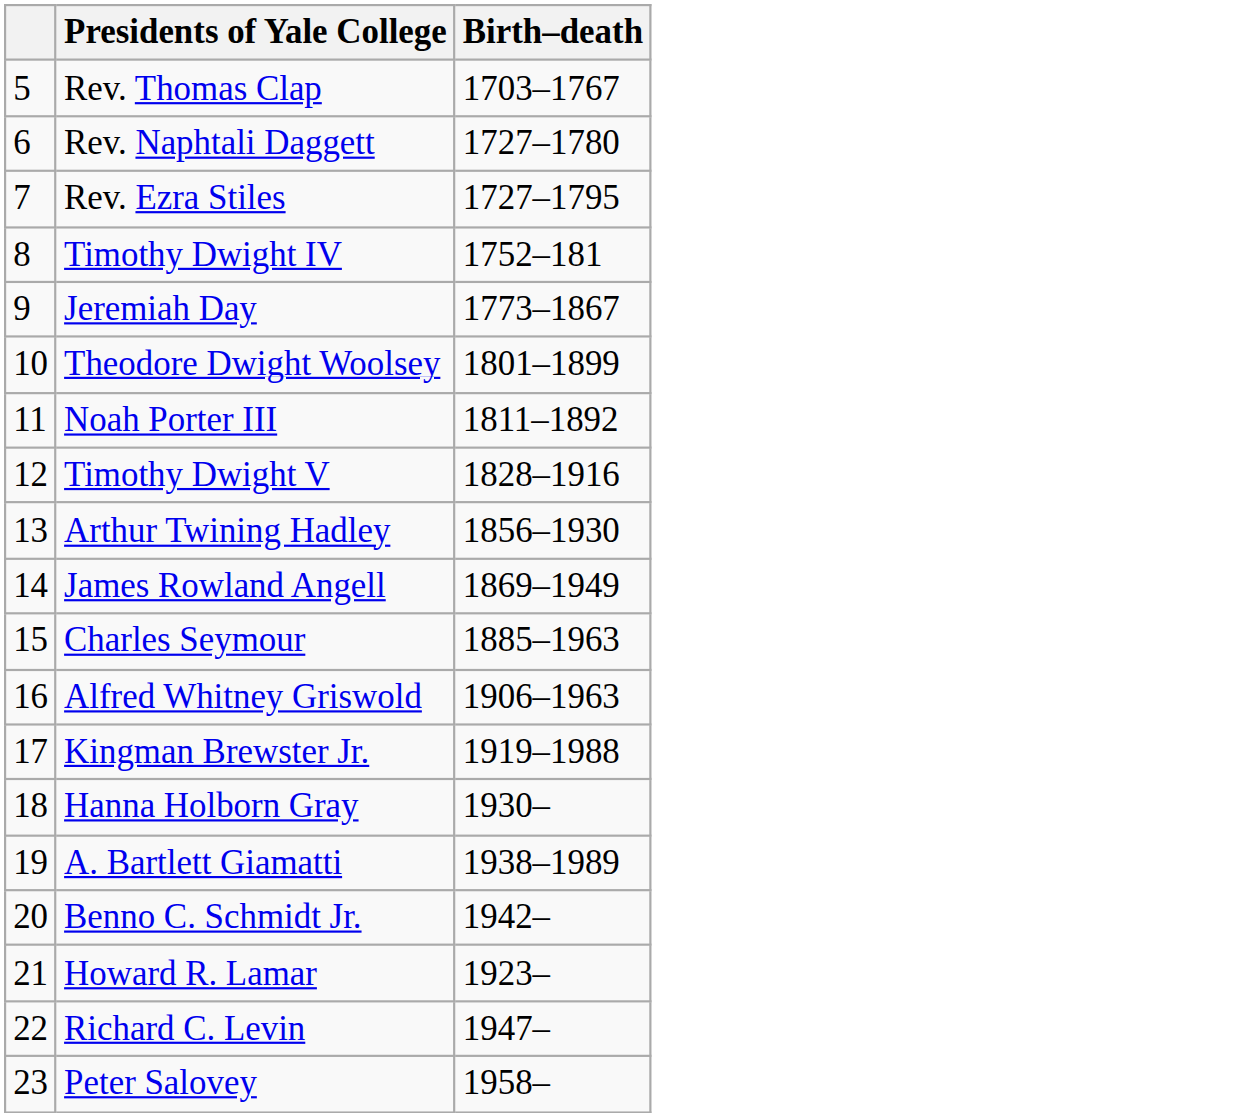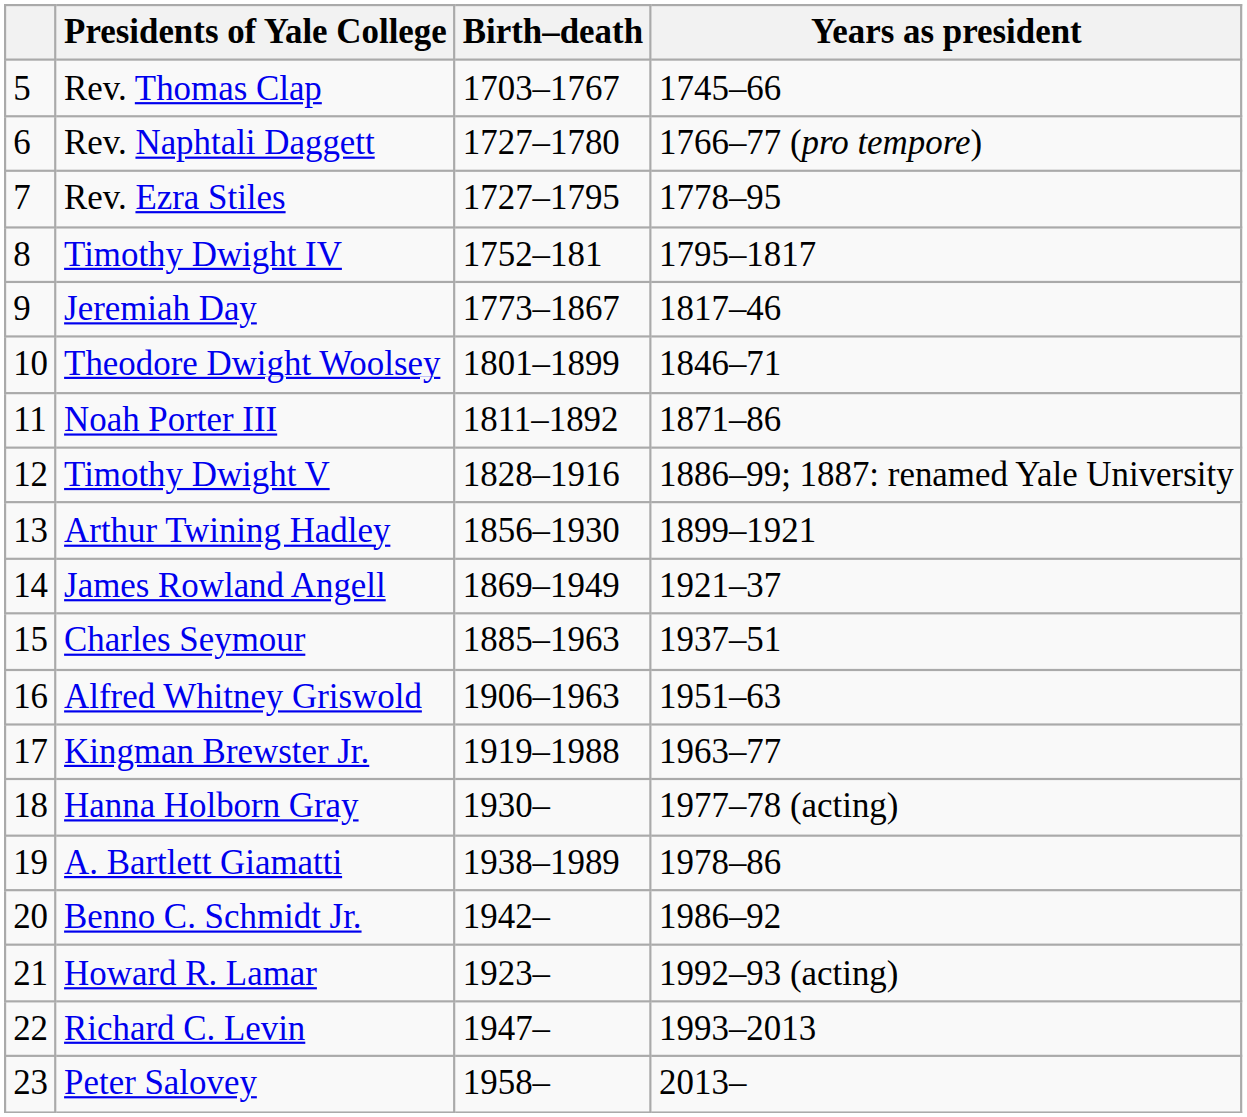 <table class="wikitable">
 <tr>
 <th></th>
 <th>Presidents of Yale College</th>
 <th>Birth–death</th>
+<th>Years as president</th>
 </tr>
 <tr>
 <td>5</td>
 <td>Rev. <a href='#'>Thomas Clap</a></td>
 <td>1703–1767</td>
+<td>1745–66</td>
 </tr>
 <tr>
 <td>6</td>
 <td>Rev. <a href='#'>Naphtali Daggett</a></td>
 <td>1727–1780</td>
+<td>1766–77 (<em>pro tempore</em>)</td>
 </tr>
 <tr>
 <td>7</td>
 <td>Rev. <a href='#'>Ezra Stiles</a></td>
 <td>1727–1795</td>
+<td>1778–95</td>
 </tr>
 <tr>
 <td>8</td>
 <td><a href='#'>Timothy Dwight IV</a></td>
 <td>1752–181</td>
+<td>1795–1817</td>
 </tr>
 <tr>
 <td>9</td>
 <td><a href='#'>Jeremiah Day</a></td>
 <td>1773–1867</td>
+<td>1817–46</td>
 </tr>
 <tr>
 <td>10</td>
 <td><a href='#'>Theodore Dwight Woolsey</a></td>
 <td>1801–1899</td>
+<td>1846–71</td>
 </tr>
 <tr>
 <td>11</td>
 <td><a href='#'>Noah Porter III</a></td>
 <td>1811–1892</td>
+<td>1871–86</td>
 </tr>
 <tr>
 <td>12</td>
 <td><a href='#'>Timothy Dwight V</a></td>
 <td>1828–1916</td>
+<td>1886–99; 1887: renamed Yale University</td>
 </tr>
 <tr>
 <td>13</td>
 <td><a href='#'>Arthur Twining Hadley</a></td>
 <td>1856–1930</td>
+<td>1899–1921</td>
 </tr>
 <tr>
 <td>14</td>
 <td><a href='#'>James Rowland Angell</a></td>
 <td>1869–1949</td>
+<td>1921–37</td>
 </tr>
 <tr>
 <td>15</td>
 <td><a href='#'>Charles Seymour</a></td>
 <td>1885–1963</td>
+<td>1937–51</td>
 </tr>
 <tr>
 <td>16</td>
 <td><a href='#'>Alfred Whitney Griswold</a></td>
 <td>1906–1963</td>
+<td>1951–63</td>
 </tr>
 <tr>
 <td>17</td>
 <td><a href='#'>Kingman Brewster Jr.</a></td>
 <td>1919–1988</td>
+<td>1963–77</td>
 </tr>
 <tr>
 <td>18</td>
 <td><a href='#'>Hanna Holborn Gray</a></td>
 <td>1930–</td>
+<td>1977–78 (acting)</td>
 </tr>
 <tr>
 <td>19</td>
 <td><a href='#'>A. Bartlett Giamatti</a></td>
 <td>1938–1989</td>
+<td>1978–86</td>
 </tr>
 <tr>
 <td>20</td>
 <td><a href='#'>Benno C. Schmidt Jr.</a></td>
 <td>1942–</td>
+<td>1986–92</td>
 </tr>
 <tr>
 <td>21</td>
 <td><a href='#'>Howard R. Lamar</a></td>
 <td>1923–</td>
+<td>1992–93 (acting)</td>
 </tr>
 <tr>
 <td>22</td>
 <td><a href='#'>Richard C. Levin</a></td>
 <td>1947–</td>
+<td>1993–2013</td>
 </tr>
 <tr>
 <td>23</td>
 <td><a href='#'>Peter Salovey</a></td>
 <td>1958–</td>
+<td>2013–</td>
 </tr>
 </table>
